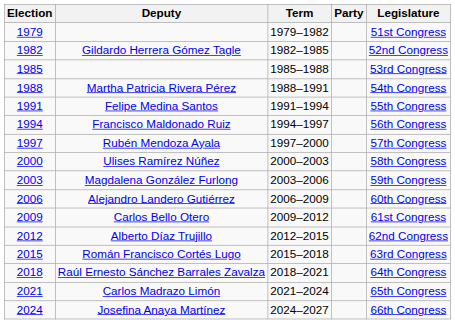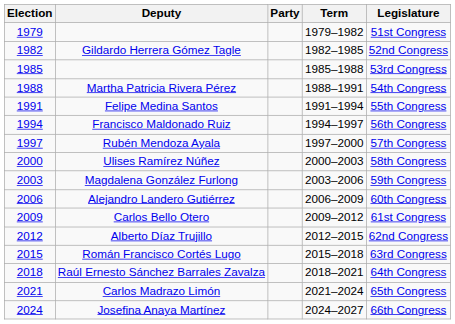 <table class="wikitable sortable" style="text-align: center">
 <tr>
 <th>Election</th>
 <th class="unsortable">Deputy</th>
+<th class="unsortable">Party</th>
 <th class="unsortable">Term</th>
-<th class="unsortable">Party</th>
 <th class="unsortable">Legislature</th>
 </tr>
 <tr>
 <td><a href='#'>1979</a></td>
 <td></td>
+<td></td>
 <td>1979–1982</td>
-<td></td>
 <td><a href='#'>51st Congress</a></td>
 </tr>
 <tr>
 <td><a href='#'>1982</a></td>
 <td><a href='#'>Gildardo Herrera Gómez Tagle</a></td>
+<td></td>
 <td>1982–1985</td>
-<td></td>
 <td><a href='#'>52nd Congress</a></td>
 </tr>
 <tr>
 <td><a href='#'>1985</a></td>
 <td></td>
+<td></td>
 <td>1985–1988</td>
-<td></td>
 <td><a href='#'>53rd Congress</a></td>
 </tr>
 <tr>
 <td><a href='#'>1988</a></td>
 <td><a href='#'>Martha Patricia Rivera Pérez</a></td>
+<td></td>
 <td>1988–1991</td>
-<td></td>
 <td><a href='#'>54th Congress</a></td>
 </tr>
 <tr>
 <td><a href='#'>1991</a></td>
 <td><a href='#'>Felipe Medina Santos</a></td>
+<td></td>
 <td>1991–1994</td>
-<td></td>
 <td><a href='#'>55th Congress</a></td>
 </tr>
 <tr>
 <td><a href='#'>1994</a></td>
 <td><a href='#'>Francisco Maldonado Ruiz</a></td>
+<td></td>
 <td>1994–1997</td>
-<td></td>
 <td><a href='#'>56th Congress</a></td>
 </tr>
 <tr>
 <td><a href='#'>1997</a></td>
 <td><a href='#'>Rubén Mendoza Ayala</a></td>
+<td></td>
 <td>1997–2000</td>
-<td></td>
 <td><a href='#'>57th Congress</a></td>
 </tr>
 <tr>
 <td><a href='#'>2000</a></td>
 <td><a href='#'>Ulises Ramírez Núñez</a></td>
+<td></td>
 <td>2000–2003</td>
-<td></td>
 <td><a href='#'>58th Congress</a></td>
 </tr>
 <tr>
 <td><a href='#'>2003</a></td>
 <td><a href='#'>Magdalena González Furlong</a></td>
+<td></td>
 <td>2003–2006</td>
-<td></td>
 <td><a href='#'>59th Congress</a></td>
 </tr>
 <tr>
 <td><a href='#'>2006</a></td>
 <td><a href='#'>Alejandro Landero Gutiérrez</a></td>
+<td></td>
 <td>2006–2009</td>
-<td></td>
 <td><a href='#'>60th Congress</a></td>
 </tr>
 <tr>
 <td><a href='#'>2009</a></td>
 <td><a href='#'>Carlos Bello Otero</a></td>
+<td></td>
 <td>2009–2012</td>
-<td></td>
 <td><a href='#'>61st Congress</a></td>
 </tr>
 <tr>
 <td><a href='#'>2012</a></td>
 <td><a href='#'>Alberto Díaz Trujillo</a></td>
+<td></td>
 <td>2012–2015</td>
-<td></td>
 <td><a href='#'>62nd Congress</a></td>
 </tr>
 <tr>
 <td><a href='#'>2015</a></td>
 <td><a href='#'>Román Francisco Cortés Lugo</a></td>
+<td></td>
 <td>2015–2018</td>
-<td></td>
 <td><a href='#'>63rd Congress</a></td>
 </tr>
 <tr>
 <td><a href='#'>2018</a></td>
 <td><a href='#'>Raúl Ernesto Sánchez Barrales Zavalza</a></td>
+<td>  </td>
 <td>2018–2021</td>
-<td>  </td>
 <td><a href='#'>64th Congress</a></td>
 </tr>
 <tr>
 <td><a href='#'>2021</a></td>
 <td><a href='#'>Carlos Madrazo Limón</a></td>
+<td></td>
 <td>2021–2024</td>
-<td></td>
 <td><a href='#'>65th Congress</a></td>
 </tr>
 <tr>
 <td><a href='#'>2024</a></td>
 <td><a href='#'>Josefina Anaya Martínez</a></td>
+<td></td>
 <td>2024–2027</td>
-<td></td>
 <td><a href='#'>66th Congress</a></td>
 </tr>
 </table>
